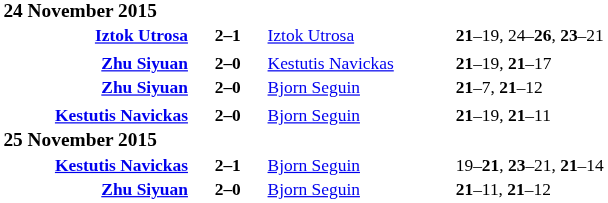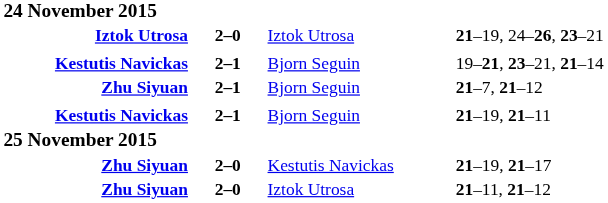 <table style="width:100%;" cellspacing="1">
 <tr>
 <th width=25%></th>
 <th width=10%></th>
 <th width=25%></th>
 </tr>
 <tr>
 <td><strong>24 November 2015</strong></td>
 </tr>
 <tr style=font-size:90%>
 <td align=right><strong> <a href='#'>Iztok Utrosa</a></strong></td>
-<td align=center><strong> 2–1 </strong></td>
+<td align=center><strong> 2–0 </strong></td>
 <td> <a href='#'>Iztok Utrosa</a></td>
 <td><strong>21</strong>–19, 24–<strong>26</strong>, <strong>23</strong>–21</td>
 </tr>
 <tr>
 <td></td>
+</tr>
+<tr style=font-size:90%>
+<td align=right><strong> <a href='#'>Kestutis Navickas</a></strong></td>
+<td align=center><strong> 2–1 </strong></td>
+<td> <a href='#'>Bjorn Seguin</a></td>
+<td>19–<strong>21</strong>, <strong>23</strong>–21, <strong>21</strong>–14</td>
+<td></td>
+</tr>
+<tr style=font-size:90%>
+<td align=right><strong> <a href='#'>Zhu Siyuan</a></strong></td>
+<td align=center><strong> 2–1 </strong></td>
+<td> <a href='#'>Bjorn Seguin</a></td>
+<td><strong>21</strong>–7, <strong>21</strong>–12</td>
+</tr>
+<tr>
+<td></td>
+</tr>
+<tr style=font-size:90%>
+<td align=right><strong> <a href='#'>Kestutis Navickas</a></strong></td>
+<td align=center><strong> 2–1 </strong></td>
+<td> <a href='#'>Bjorn Seguin</a></td>
+<td><strong>21</strong>–19, <strong>21</strong>–11</td>
+</tr>
+<tr>
+<td><strong>25 November 2015</strong></td>
 </tr>
 <tr style=font-size:90%>
 <td align=right><strong> <a href='#'>Zhu Siyuan</a></strong></td>
 <td align=center><strong> 2–0 </strong></td>
 <td> <a href='#'>Kestutis Navickas</a></td>
 <td><strong>21</strong>–19, <strong>21</strong>–17</td>
 <td></td>
 </tr>
 <tr style=font-size:90%>
 <td align=right><strong> <a href='#'>Zhu Siyuan</a></strong></td>
 <td align=center><strong> 2–0 </strong></td>
-<td> <a href='#'>Bjorn Seguin</a></td>
-<td><strong>21</strong>–7, <strong>21</strong>–12</td>
-</tr>
-<tr>
-<td></td>
-</tr>
-<tr style=font-size:90%>
-<td align=right><strong> <a href='#'>Kestutis Navickas</a></strong></td>
-<td align=center><strong> 2–0 </strong></td>
-<td> <a href='#'>Bjorn Seguin</a></td>
-<td><strong>21</strong>–19, <strong>21</strong>–11</td>
-</tr>
-<tr>
-<td><strong>25 November 2015</strong></td>
-</tr>
-<tr style=font-size:90%>
-<td align=right><strong> <a href='#'>Kestutis Navickas</a></strong></td>
-<td align=center><strong> 2–1 </strong></td>
-<td> <a href='#'>Bjorn Seguin</a></td>
-<td>19–<strong>21</strong>, <strong>23</strong>–21, <strong>21</strong>–14</td>
-<td></td>
-</tr>
-<tr style=font-size:90%>
-<td align=right><strong> <a href='#'>Zhu Siyuan</a></strong></td>
-<td align=center><strong> 2–0 </strong></td>
-<td> <a href='#'>Bjorn Seguin</a></td>
+<td> <a href='#'>Iztok Utrosa</a></td>
 <td><strong>21</strong>–11, <strong>21</strong>–12</td>
 </tr>
 </table>
